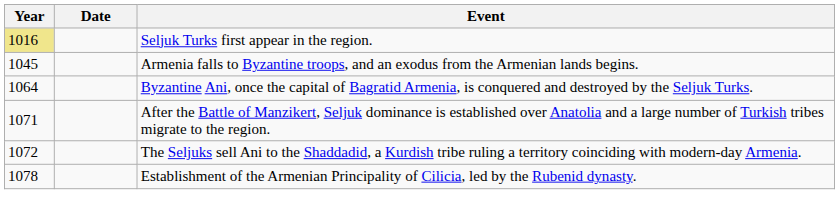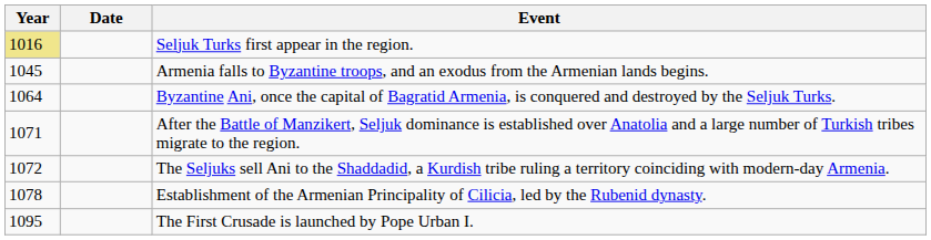 <table class="wikitable" width="100%">
 <tr>
 <th style="width:6%">Year</th>
 <th style="width:10%">Date</th>
 <th>Event</th>
 </tr>
 <tr>
 <td style="background: khaki;">1016</td>
 <td></td>
 <td><a href='#'>Seljuk Turks</a> first appear in the region.</td>
 </tr>
 <tr>
 <td>1045</td>
 <td></td>
 <td>Armenia falls to <a href='#'>Byzantine troops</a>, and an exodus from the Armenian lands begins.</td>
 </tr>
 <tr>
 <td>1064</td>
 <td></td>
 <td><a href='#'>Byzantine</a> <a href='#'>Ani</a>, once the capital of <a href='#'>Bagratid Armenia</a>, is conquered and destroyed by the <a href='#'>Seljuk Turks</a>.</td>
 </tr>
 <tr>
 <td>1071</td>
 <td></td>
 <td>After the <a href='#'>Battle of Manzikert</a>, <a href='#'>Seljuk</a> dominance is established over <a href='#'>Anatolia</a> and a large number of <a href='#'>Turkish</a> tribes migrate to the region.</td>
 </tr>
 <tr>
 <td>1072</td>
 <td></td>
 <td>The <a href='#'>Seljuks</a> sell Ani to the <a href='#'>Shaddadid</a>, a <a href='#'>Kurdish</a> tribe ruling a territory coinciding with modern-day <a href='#'>Armenia</a>.</td>
 </tr>
 <tr>
 <td>1078</td>
 <td></td>
 <td>Establishment of the Armenian Principality of <a href='#'>Cilicia</a>, led by the <a href='#'>Rubenid dynasty</a>.</td>
 </tr>
+<tr>
+<td>1095</td>
+<td></td>
+<td>The First Crusade is launched by Pope Urban I.</td>
+</tr>
 </table>
